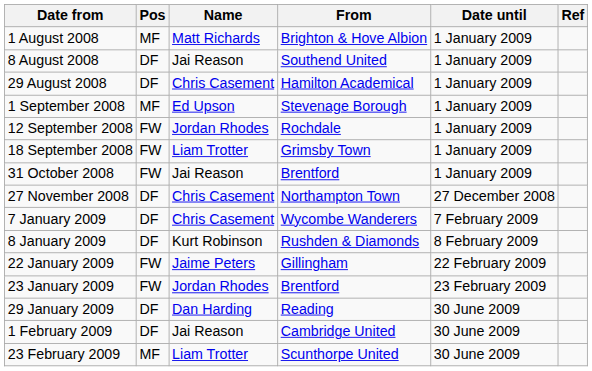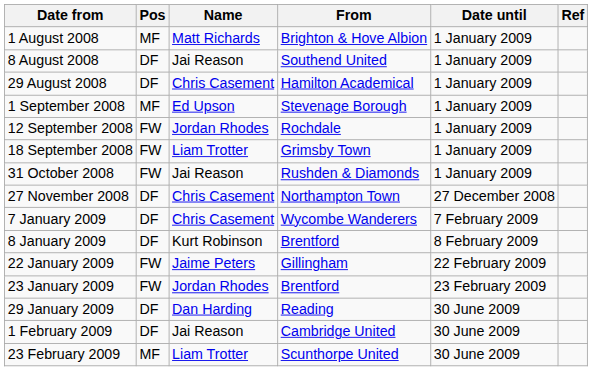 <table class="wikitable">
 <tr>
 <th>Date from</th>
 <th>Pos</th>
 <th>Name</th>
 <th>From</th>
 <th>Date until</th>
 <th>Ref</th>
 </tr>
 <tr>
 <td>1 August 2008</td>
 <td>MF</td>
 <td> <a href='#'>Matt Richards</a></td>
 <td> <a href='#'>Brighton & Hove Albion</a></td>
 <td>1 January 2009</td>
 <td></td>
 </tr>
 <tr>
 <td>8 August 2008</td>
 <td>DF</td>
 <td> Jai Reason</td>
 <td> <a href='#'>Southend United</a></td>
 <td>1 January 2009</td>
 <td></td>
 </tr>
 <tr>
 <td>29 August 2008</td>
 <td>DF</td>
 <td> <a href='#'>Chris Casement</a></td>
 <td> <a href='#'>Hamilton Academical</a></td>
 <td>1 January 2009</td>
 <td></td>
 </tr>
 <tr>
 <td>1 September 2008</td>
 <td>MF</td>
 <td> <a href='#'>Ed Upson</a></td>
 <td> <a href='#'>Stevenage Borough</a></td>
 <td>1 January 2009</td>
 <td></td>
 </tr>
 <tr>
 <td>12 September 2008</td>
 <td>FW</td>
 <td> <a href='#'>Jordan Rhodes</a></td>
 <td> <a href='#'>Rochdale</a></td>
 <td>1 January 2009</td>
 <td></td>
 </tr>
 <tr>
 <td>18 September 2008</td>
 <td>FW</td>
 <td> <a href='#'>Liam Trotter</a></td>
 <td> <a href='#'>Grimsby Town</a></td>
 <td>1 January 2009</td>
 <td></td>
 </tr>
 <tr>
 <td>31 October 2008</td>
 <td>FW</td>
 <td> Jai Reason</td>
-<td> <a href='#'>Brentford</a></td>
+<td> <a href='#'>Rushden & Diamonds</a></td>
 <td>1 January 2009</td>
 <td></td>
 </tr>
 <tr>
 <td>27 November 2008</td>
 <td>DF</td>
 <td> <a href='#'>Chris Casement</a></td>
 <td> <a href='#'>Northampton Town</a></td>
 <td>27 December 2008</td>
 <td></td>
 </tr>
 <tr>
 <td>7 January 2009</td>
 <td>DF</td>
 <td> <a href='#'>Chris Casement</a></td>
 <td> <a href='#'>Wycombe Wanderers</a></td>
 <td>7 February 2009</td>
 <td></td>
 </tr>
 <tr>
 <td>8 January 2009</td>
 <td>DF</td>
 <td> Kurt Robinson</td>
-<td> <a href='#'>Rushden & Diamonds</a></td>
+<td> <a href='#'>Brentford</a></td>
 <td>8 February 2009</td>
 <td></td>
 </tr>
 <tr>
 <td>22 January 2009</td>
 <td>FW</td>
 <td> <a href='#'>Jaime Peters</a></td>
 <td> <a href='#'>Gillingham</a></td>
 <td>22 February 2009</td>
 <td></td>
 </tr>
 <tr>
 <td>23 January 2009</td>
 <td>FW</td>
 <td> <a href='#'>Jordan Rhodes</a></td>
 <td> <a href='#'>Brentford</a></td>
 <td>23 February 2009</td>
 <td></td>
 </tr>
 <tr>
 <td>29 January 2009</td>
 <td>DF</td>
 <td> <a href='#'>Dan Harding</a></td>
 <td> <a href='#'>Reading</a></td>
 <td>30 June 2009</td>
 <td></td>
 </tr>
 <tr>
 <td>1 February 2009</td>
 <td>DF</td>
 <td> Jai Reason</td>
 <td> <a href='#'>Cambridge United</a></td>
 <td>30 June 2009</td>
 <td></td>
 </tr>
 <tr>
 <td>23 February 2009</td>
 <td>MF</td>
 <td> <a href='#'>Liam Trotter</a></td>
 <td> <a href='#'>Scunthorpe United</a></td>
 <td>30 June 2009</td>
 <td></td>
 </tr>
 </table>
